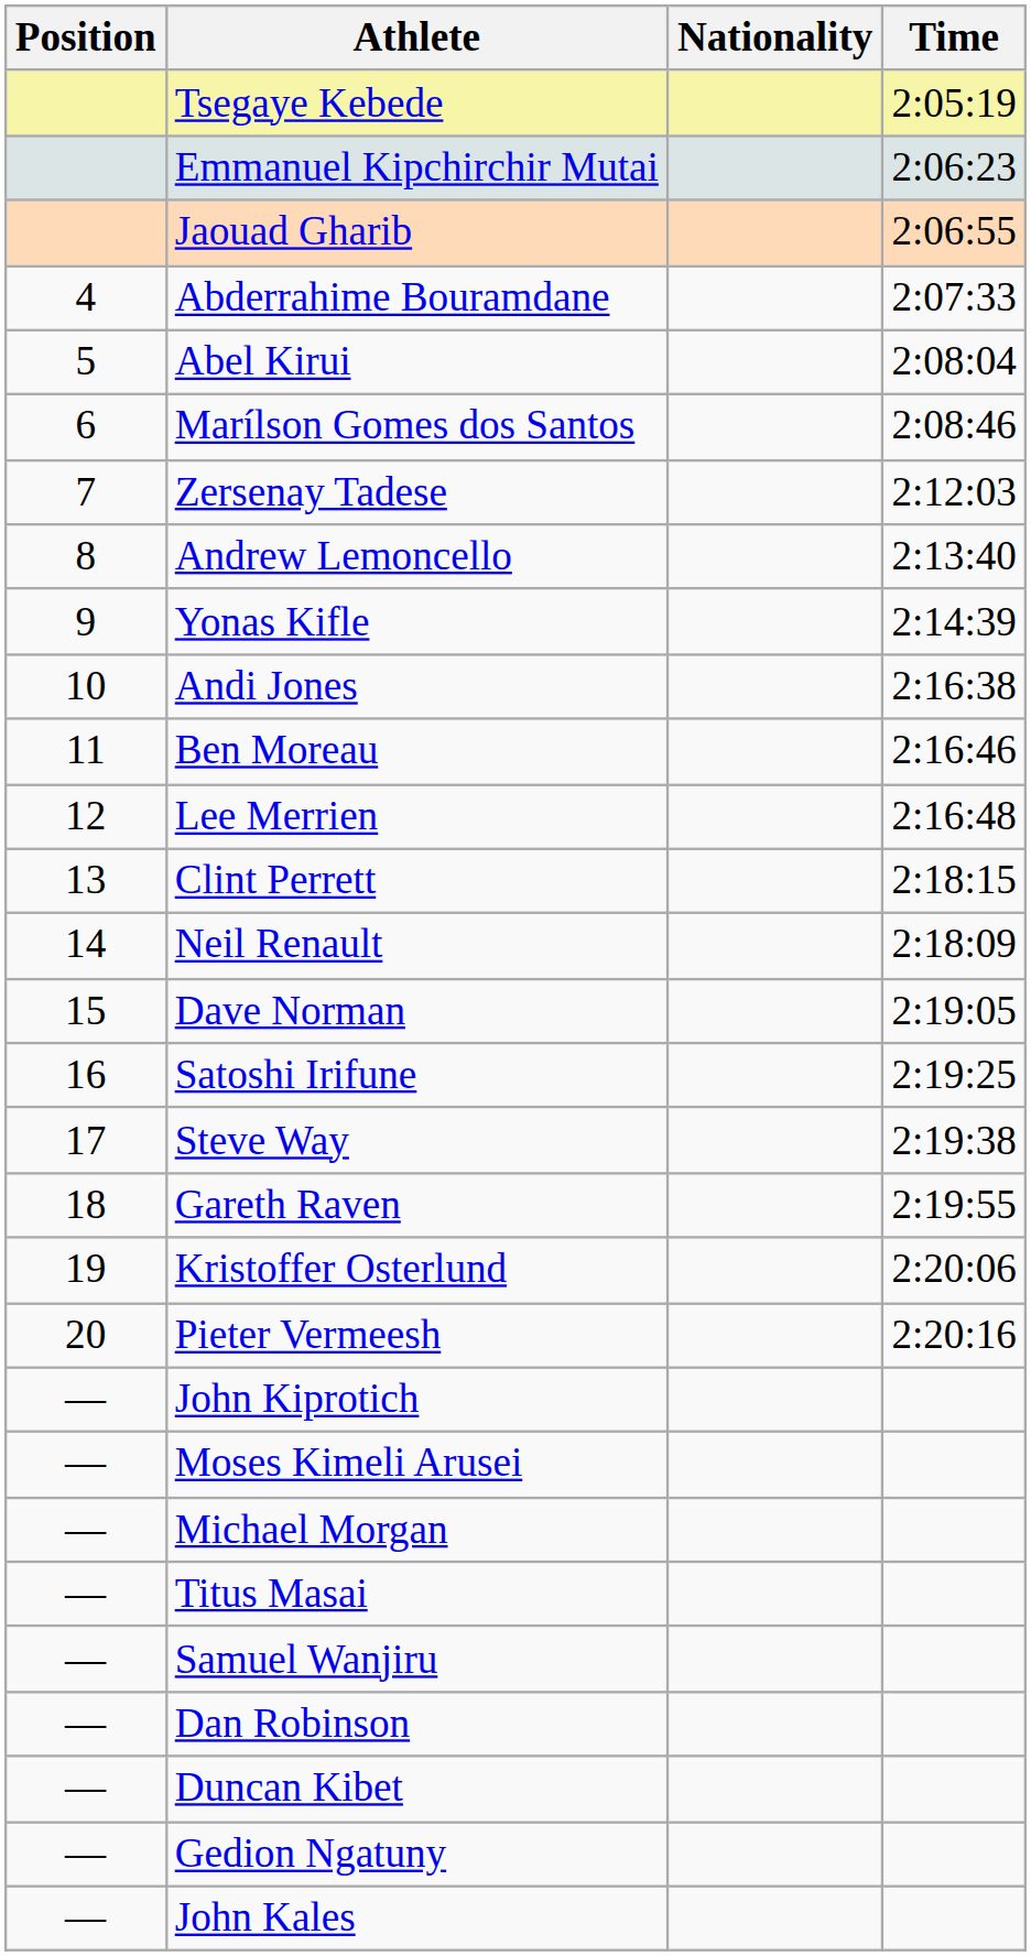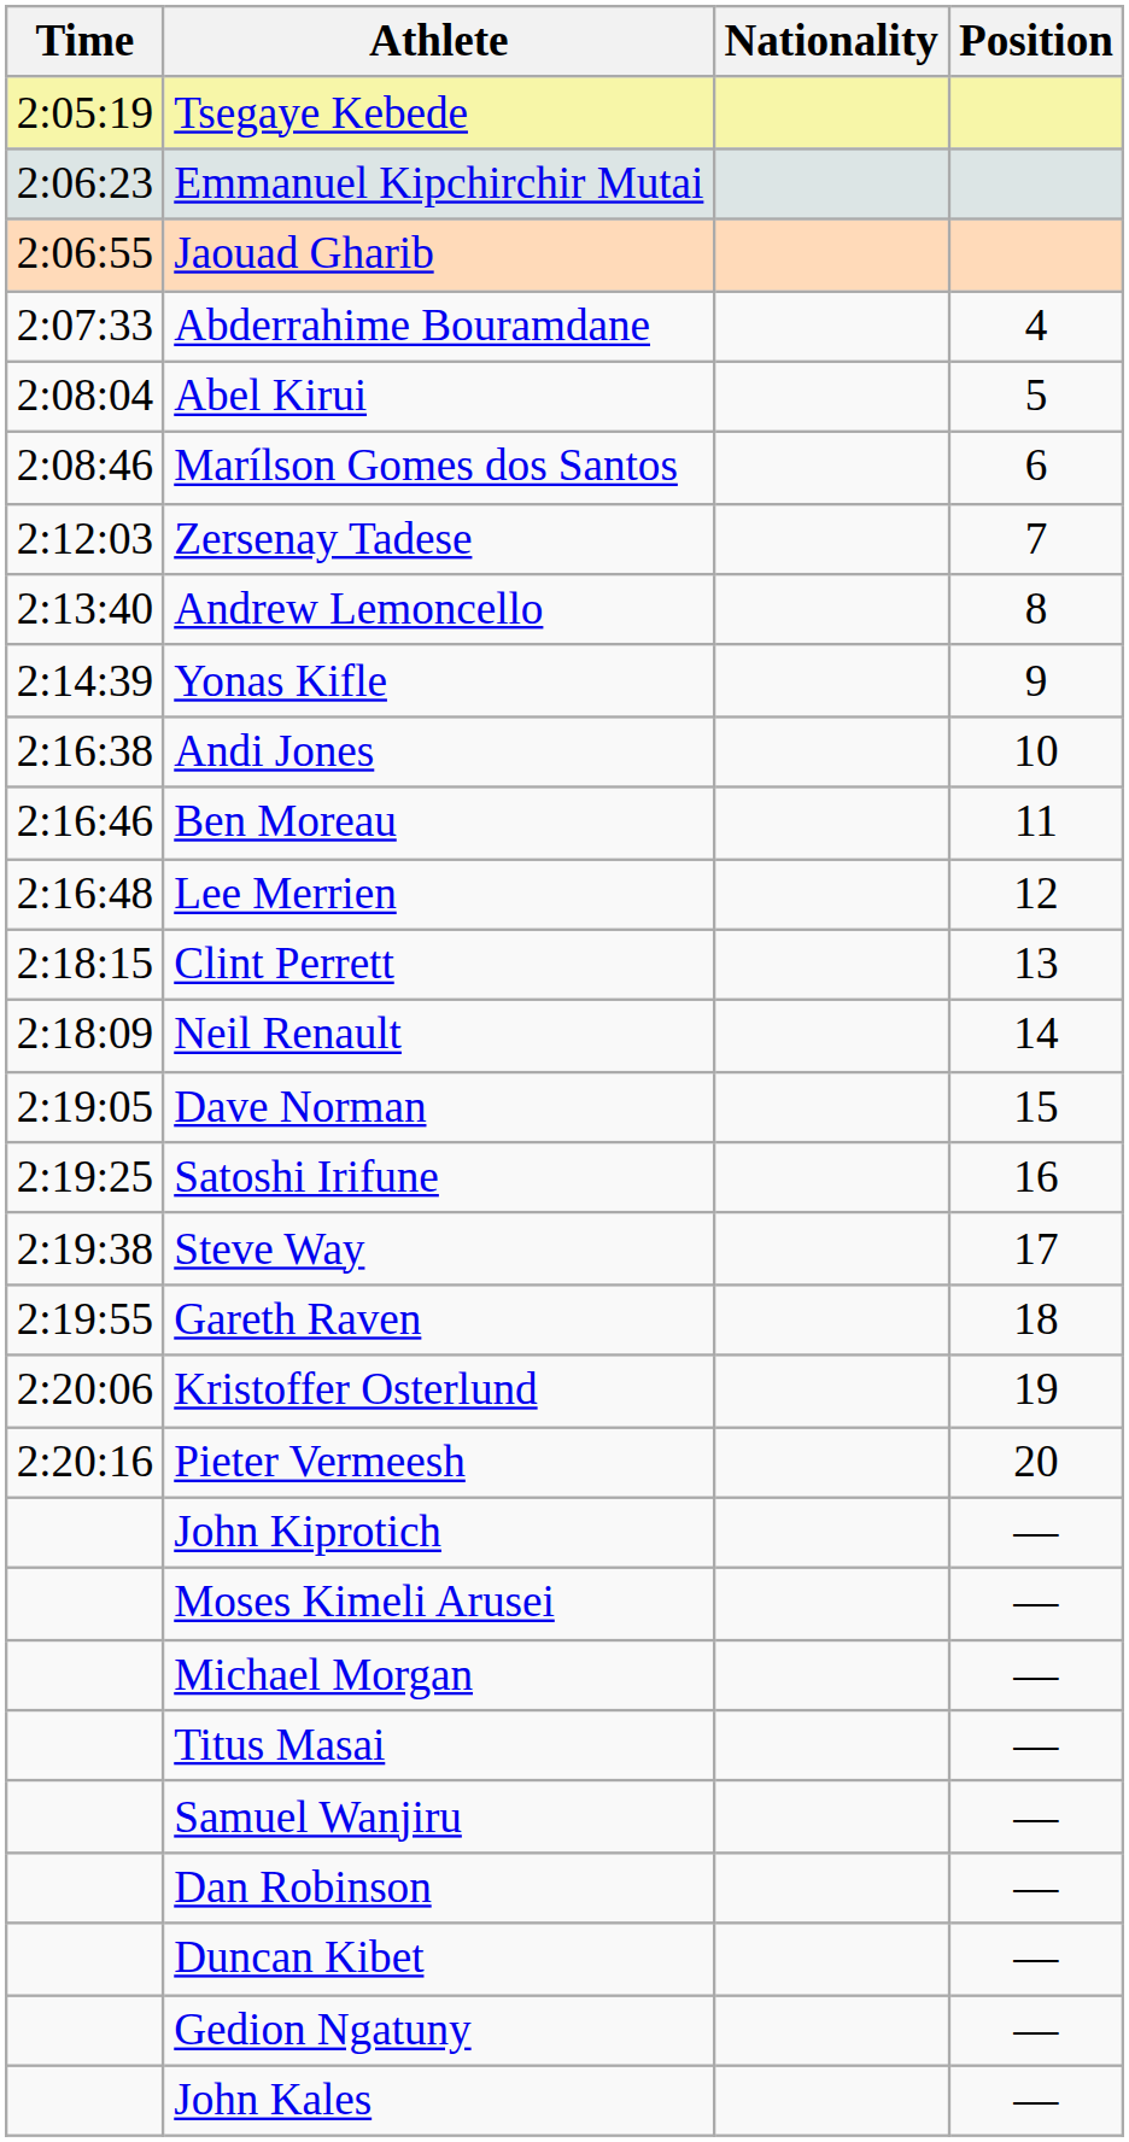 <table class="wikitable sortable">
 <tr>
-<th>Position</th>
+<th>Time</th>
 <th>Athlete</th>
 <th>Nationality</th>
-<th>Time</th>
+<th>Position</th>
 </tr>
 <tr bgcolor="#F7F6A8">
-<td align=center></td>
+<td>2:05:19</td>
 <td><a href='#'>Tsegaye Kebede</a></td>
 <td></td>
-<td>2:05:19</td>
+<td align=center></td>
 </tr>
 <tr bgcolor="#DCE5E5">
-<td align=center></td>
+<td>2:06:23</td>
 <td><a href='#'>Emmanuel Kipchirchir Mutai</a></td>
 <td></td>
-<td>2:06:23</td>
+<td align=center></td>
 </tr>
 <tr bgcolor="#FFDAB9">
-<td align=center></td>
+<td>2:06:55</td>
 <td><a href='#'>Jaouad Gharib</a></td>
 <td></td>
-<td>2:06:55</td>
+<td align=center></td>
 </tr>
 <tr>
-<td align=center>4</td>
+<td>2:07:33</td>
 <td><a href='#'>Abderrahime Bouramdane</a></td>
 <td></td>
-<td>2:07:33</td>
+<td align=center>4</td>
 </tr>
 <tr>
-<td align=center>5</td>
+<td>2:08:04</td>
 <td><a href='#'>Abel Kirui</a></td>
 <td></td>
-<td>2:08:04</td>
+<td align=center>5</td>
 </tr>
 <tr>
-<td align=center>6</td>
+<td>2:08:46</td>
 <td><a href='#'>Marílson Gomes dos Santos</a></td>
 <td></td>
-<td>2:08:46</td>
+<td align=center>6</td>
 </tr>
 <tr>
-<td align=center>7</td>
+<td>2:12:03</td>
 <td><a href='#'>Zersenay Tadese</a></td>
 <td></td>
-<td>2:12:03</td>
+<td align=center>7</td>
 </tr>
 <tr>
-<td align=center>8</td>
+<td>2:13:40</td>
 <td><a href='#'>Andrew Lemoncello</a></td>
 <td></td>
-<td>2:13:40</td>
+<td align=center>8</td>
 </tr>
 <tr>
-<td align=center>9</td>
+<td>2:14:39</td>
 <td><a href='#'>Yonas Kifle</a></td>
 <td></td>
-<td>2:14:39</td>
+<td align=center>9</td>
 </tr>
 <tr>
-<td align=center>10</td>
+<td>2:16:38</td>
 <td><a href='#'>Andi Jones</a></td>
 <td></td>
-<td>2:16:38</td>
+<td align=center>10</td>
 </tr>
 <tr>
-<td align=center>11</td>
+<td>2:16:46</td>
 <td><a href='#'>Ben Moreau</a></td>
 <td></td>
-<td>2:16:46</td>
+<td align=center>11</td>
 </tr>
 <tr>
-<td align=center>12</td>
+<td>2:16:48</td>
 <td><a href='#'>Lee Merrien</a></td>
 <td></td>
-<td>2:16:48</td>
+<td align=center>12</td>
 </tr>
 <tr>
-<td align=center>13</td>
+<td>2:18:15</td>
 <td><a href='#'>Clint Perrett</a></td>
 <td></td>
-<td>2:18:15</td>
+<td align=center>13</td>
 </tr>
 <tr>
-<td align=center>14</td>
+<td>2:18:09</td>
 <td><a href='#'>Neil Renault</a></td>
 <td></td>
-<td>2:18:09</td>
+<td align=center>14</td>
 </tr>
 <tr>
-<td align=center>15</td>
+<td>2:19:05</td>
 <td><a href='#'>Dave Norman</a></td>
 <td></td>
-<td>2:19:05</td>
+<td align=center>15</td>
 </tr>
 <tr>
-<td align=center>16</td>
+<td>2:19:25</td>
 <td><a href='#'>Satoshi Irifune</a></td>
 <td></td>
-<td>2:19:25</td>
+<td align=center>16</td>
 </tr>
 <tr>
-<td align=center>17</td>
+<td>2:19:38</td>
 <td><a href='#'>Steve Way</a></td>
 <td></td>
-<td>2:19:38</td>
+<td align=center>17</td>
 </tr>
 <tr>
-<td align=center>18</td>
+<td>2:19:55</td>
 <td><a href='#'>Gareth Raven</a></td>
 <td></td>
-<td>2:19:55</td>
+<td align=center>18</td>
 </tr>
 <tr>
-<td align=center>19</td>
+<td>2:20:06</td>
 <td><a href='#'>Kristoffer Osterlund</a></td>
 <td></td>
-<td>2:20:06</td>
+<td align=center>19</td>
 </tr>
 <tr>
-<td align=center>20</td>
+<td>2:20:16</td>
 <td><a href='#'>Pieter Vermeesh</a></td>
 <td></td>
-<td>2:20:16</td>
+<td align=center>20</td>
 </tr>
 <tr>
-<td align=center>—</td>
+<td></td>
 <td><a href='#'>John Kiprotich</a></td>
 <td></td>
-<td></td>
+<td align=center>—</td>
 </tr>
 <tr>
-<td align=center>—</td>
+<td></td>
 <td><a href='#'>Moses Kimeli Arusei</a></td>
 <td></td>
-<td></td>
+<td align=center>—</td>
 </tr>
 <tr>
-<td align=center>—</td>
+<td></td>
 <td><a href='#'>Michael Morgan</a></td>
 <td></td>
-<td></td>
+<td align=center>—</td>
 </tr>
 <tr>
-<td align=center>—</td>
+<td></td>
 <td><a href='#'>Titus Masai</a></td>
 <td></td>
-<td></td>
+<td align=center>—</td>
 </tr>
 <tr>
-<td align=center>—</td>
+<td></td>
 <td><a href='#'>Samuel Wanjiru</a></td>
 <td></td>
-<td></td>
+<td align=center>—</td>
 </tr>
 <tr>
-<td align=center>—</td>
+<td></td>
 <td><a href='#'>Dan Robinson</a></td>
 <td></td>
-<td></td>
+<td align=center>—</td>
 </tr>
 <tr>
-<td align=center>—</td>
+<td></td>
 <td><a href='#'>Duncan Kibet</a></td>
 <td></td>
-<td></td>
+<td align=center>—</td>
 </tr>
 <tr>
-<td align=center>—</td>
+<td></td>
 <td><a href='#'>Gedion Ngatuny</a></td>
 <td></td>
-<td></td>
+<td align=center>—</td>
 </tr>
 <tr>
-<td align=center>—</td>
+<td></td>
 <td><a href='#'>John Kales</a></td>
 <td></td>
-<td></td>
+<td align=center>—</td>
 </tr>
 </table>
